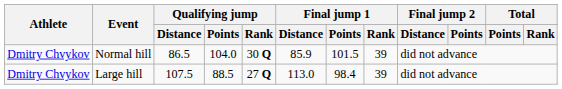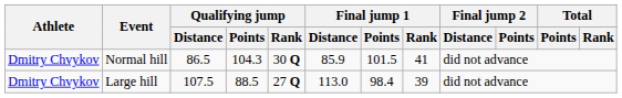 <table class="wikitable" style="font-size:90%">
 <tr>
 <th rowspan="2">Athlete</th>
 <th rowspan="2">Event</th>
 <th colspan="3">Qualifying jump</th>
 <th colspan="3">Final jump 1</th>
 <th colspan="2">Final jump 2</th>
 <th colspan="2">Total</th>
 </tr>
 <tr>
 <th>Distance</th>
 <th>Points</th>
 <th>Rank</th>
 <th>Distance</th>
 <th>Points</th>
 <th>Rank</th>
 <th>Distance</th>
 <th>Points</th>
 <th>Points</th>
 <th>Rank</th>
 </tr>
 <tr>
 <td><a href='#'>Dmitry Chvykov</a></td>
 <td>Normal hill</td>
 <td align="center">86.5</td>
-<td align="center">104.0</td>
+<td align="center">104.3</td>
 <td align="center">30 <strong>Q</strong></td>
 <td align="center">85.9</td>
 <td align="center">101.5</td>
-<td align="center">39</td>
+<td align="center">41</td>
 <td colspan="4">did not advance</td>
 </tr>
 <tr>
 <td><a href='#'>Dmitry Chvykov</a></td>
 <td>Large hill</td>
 <td align="center">107.5</td>
 <td align="center">88.5</td>
 <td align="center">27 <strong>Q</strong></td>
 <td align="center">113.0</td>
 <td align="center">98.4</td>
 <td align="center">39</td>
 <td colspan="4">did not advance</td>
 </tr>
 </table>
